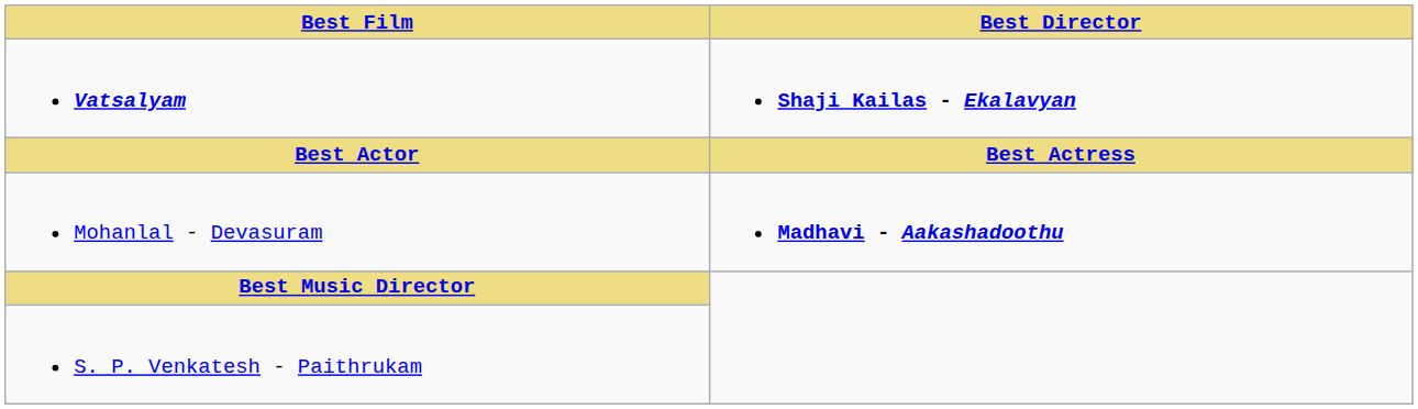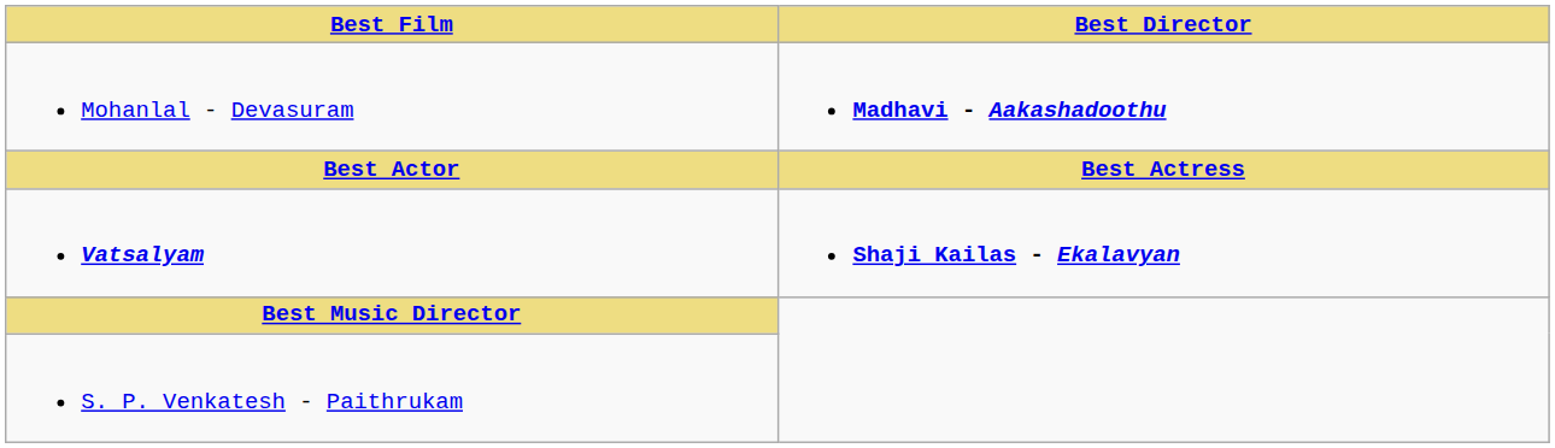 <table class="wikitable" width=100% |>
 <tr>
 <th !  style="background:#eedd82; text-align:center; width:50%;"><a href='#'>Best Film</a></th>
 <th !  style="background:#eedd82; text-align:center; width:50%;"><a href='#'>Best Director</a></th>
 </tr>
 <tr>
-<td><br><ul><li><strong><em><a href='#'>Vatsalyam</a></em></strong></li></ul></td>
-<td><br><ul><li><strong><a href='#'>Shaji Kailas</a> - <em><a href='#'>Ekalavyan</a><strong><em></li></ul></td>
+<td><br><ul><li></strong><a href='#'>Mohanlal</a> - </em><a href='#'>Devasuram</a></em></strong></li></ul></td>
+<td><br><ul><li><strong><a href='#'>Madhavi</a> - <em><a href='#'>Aakashadoothu</a><strong><em></li></ul></td>
 </tr>
 <tr>
 <th ! style="background:#eedd82; text-align:center;"><a href='#'>Best Actor</a></th>
 <th ! style="background:#eedd82; text-align:center;"><a href='#'>Best Actress</a></th>
 </tr>
 <tr>
-<td><br><ul><li></strong><a href='#'>Mohanlal</a> - </em><a href='#'>Devasuram</a></em></strong></li></ul></td>
-<td><br><ul><li><strong><a href='#'>Madhavi</a> - <em><a href='#'>Aakashadoothu</a><strong><em></li></ul></td>
+<td><br><ul><li><strong><em><a href='#'>Vatsalyam</a></em></strong></li></ul></td>
+<td><br><ul><li><strong><a href='#'>Shaji Kailas</a> - <em><a href='#'>Ekalavyan</a><strong><em></li></ul></td>
 </tr>
 <tr>
 <th ! style="background:#eedd82; text-align:center;"><a href='#'>Best Music Director</a></th>
 </tr>
 <tr>
 <td><br><ul><li></strong><a href='#'>S. P. Venkatesh</a> - </em><a href='#'>Paithrukam</a></em></strong></li></ul></td>
 </tr>
 </table>
